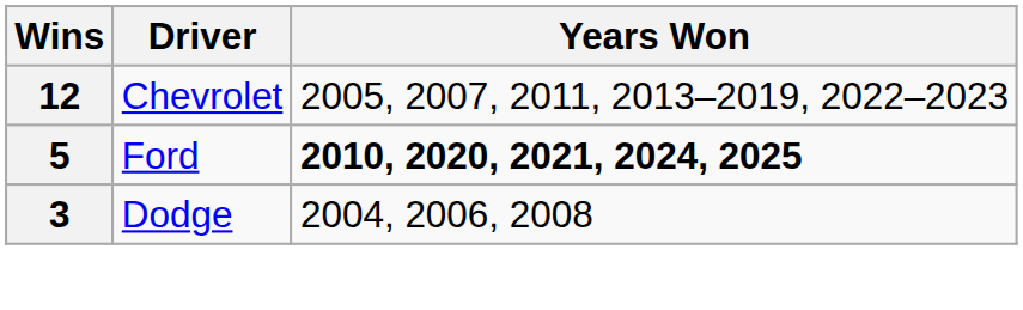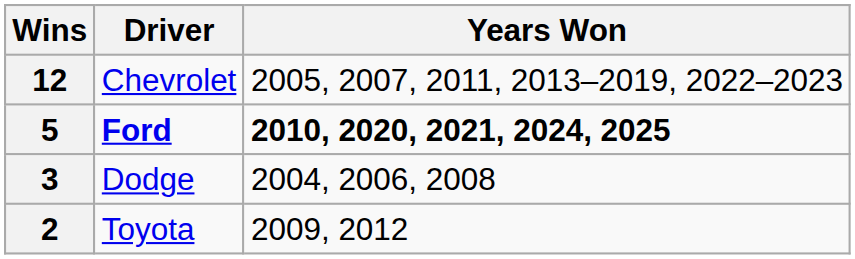 <table class="wikitable" style="font-size: 95%;">
 <tr>
 <th>Wins</th>
 <th>Driver</th>
 <th>Years Won</th>
 </tr>
 <tr>
 <th>12</th>
 <td><a href='#'>Chevrolet</a></td>
 <td>2005, 2007, 2011, 2013–2019, 2022–2023</td>
 </tr>
 <tr>
 <th>5</th>
-<td><a href='#'>Ford</a></td>
+<td><strong><a href='#'>Ford</a></strong></td>
 <td><strong>2010, 2020, 2021, 2024, 2025</strong></td>
 </tr>
 <tr>
 <th>3</th>
 <td><a href='#'>Dodge</a></td>
 <td>2004, 2006, 2008</td>
 </tr>
+<tr>
+<th>2</th>
+<td><a href='#'>Toyota</a></td>
+<td>2009, 2012</td>
+</tr>
 </table>
